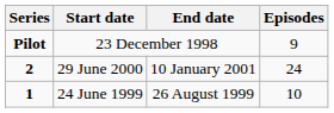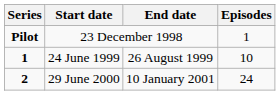 <table class="wikitable" style="text-align:center;">
 <tr>
 <th>Series</th>
 <th>Start date</th>
 <th>End date</th>
 <th>Episodes</th>
 </tr>
 <tr>
 <td><strong>Pilot</strong></td>
 <td colspan="2">23 December 1998</td>
-<td>9</td>
+<td>1</td>
+</tr>
+<tr>
+<td><strong>1</strong></td>
+<td>24 June 1999</td>
+<td>26 August 1999</td>
+<td>10</td>
 </tr>
 <tr>
 <td><strong>2</strong></td>
 <td>29 June 2000</td>
 <td>10 January 2001</td>
 <td>24</td>
 </tr>
-<tr>
-<td><strong>1</strong></td>
-<td>24 June 1999</td>
-<td>26 August 1999</td>
-<td>10</td>
-</tr>
 </table>
